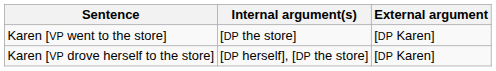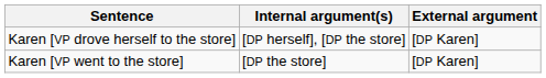 <table class="wikitable">
 <tr>
 <th>Sentence</th>
 <th>Internal argument(s)</th>
 <th>External argument</th>
 </tr>
 <tr>
+<td>Karen [<small>VP</small> drove herself to the store]</td>
+<td>[<small>DP</small> herself], [<small>DP</small> the store]</td>
+<td>[<small>DP</small> Karen]</td>
+</tr>
+<tr>
 <td>Karen [<small>VP</small> went to the store]</td>
 <td>[<small>DP</small> the store]</td>
 <td>[<small>DP</small> Karen]</td>
 </tr>
-<tr>
-<td>Karen [<small>VP</small> drove herself to the store]</td>
-<td>[<small>DP</small> herself], [<small>DP</small> the store]</td>
-<td>[<small>DP</small> Karen]</td>
-</tr>
 </table>
